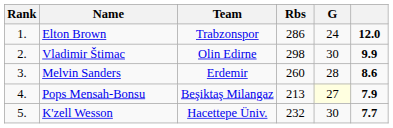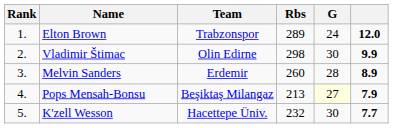 <table class="wikitable" style="text-align: center;">
 <tr>
 <th>Rank</th>
 <th width=170>Name</th>
 <th width=120>Team</th>
 <th width=40>Rbs</th>
 <th width=40>G</th>
 <th width=40></th>
 </tr>
 <tr>
 <td>1.</td>
 <td align="left"> <a href='#'>Elton Brown</a></td>
 <td><a href='#'>Trabzonspor</a></td>
-<td>286</td>
+<td>289</td>
 <td>24</td>
 <td><strong>12.0</strong></td>
 </tr>
 <tr>
 <td>2.</td>
 <td align="left"> <a href='#'>Vladimir Štimac</a></td>
 <td><a href='#'>Olin Edirne</a></td>
 <td>298</td>
 <td>30</td>
 <td><strong>9.9</strong></td>
 </tr>
 <tr>
 <td>3.</td>
 <td align="left"> <a href='#'>Melvin Sanders</a></td>
 <td><a href='#'>Erdemir</a></td>
 <td>260</td>
 <td>28</td>
-<td><strong>8.6</strong></td>
+<td><strong>8.9</strong></td>
 </tr>
 <tr>
 <td>4.</td>
 <td align="left"> <a href='#'>Pops Mensah-Bonsu</a></td>
 <td><a href='#'>Beşiktaş Milangaz</a></td>
 <td>213</td>
 <td style="background: lightyellow;">27</td>
 <td><strong>7.9</strong></td>
 </tr>
 <tr>
 <td>5.</td>
 <td align="left"> <a href='#'>K'zell Wesson</a></td>
 <td><a href='#'>Hacettepe Üniv.</a></td>
 <td>232</td>
 <td>30</td>
 <td><strong>7.7</strong></td>
 </tr>
 </table>
